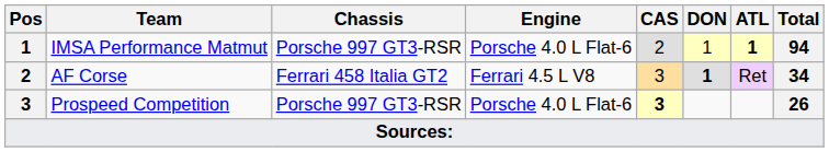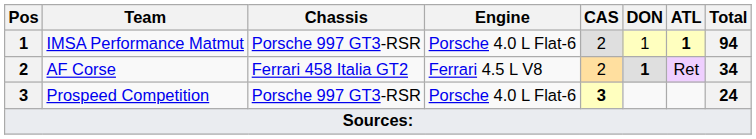 <table class="wikitable" style="font-size: 85%;">
 <tr>
 <th>Pos</th>
 <th>Team</th>
 <th>Chassis</th>
 <th>Engine</th>
 <th>CAS</th>
 <th>DON</th>
 <th>ATL</th>
 <th>Total</th>
 </tr>
 <tr>
 <th>1</th>
 <td> <a href='#'>IMSA Performance Matmut</a></td>
 <td><a href='#'>Porsche 997 GT3</a>-RSR</td>
 <td><a href='#'>Porsche</a> 4.0 L Flat-6</td>
 <td align="center" style="background:#DFDFDF;">2</td>
 <td align="center" style="background:#FFFFBF;">1</td>
 <td align="center" style="background:#FFFFBF;"><strong>1</strong></td>
 <th align="center">94</th>
 </tr>
 <tr>
 <th>2</th>
 <td> <a href='#'>AF Corse</a></td>
 <td><a href='#'>Ferrari 458 Italia GT2</a></td>
 <td><a href='#'>Ferrari</a> 4.5 L V8</td>
-<td align="center" style="background:#FFDF9F;">3</td>
+<td align="center" style="background:#FFDF9F;">2</td>
 <td align="center" style="background:#DFDFDF;"><strong>1</strong></td>
 <td align="center" style="background:#EFCFFF;">Ret</td>
 <th align="center">34</th>
 </tr>
 <tr>
 <th>3</th>
 <td> <a href='#'>Prospeed Competition</a></td>
 <td><a href='#'>Porsche 997 GT3</a>-RSR</td>
 <td><a href='#'>Porsche</a> 4.0 L Flat-6</td>
 <td align="center" style="background:#FFFFBF;"><strong>3</strong></td>
 <td></td>
 <td></td>
-<th align="center">26</th>
+<th align="center">24</th>
 </tr>
 <tr class="sortbottom">
 <td colspan="8" style="background-color:#EAECF0;text-align:center"><strong>Sources:</strong></td>
 </tr>
 </table>
